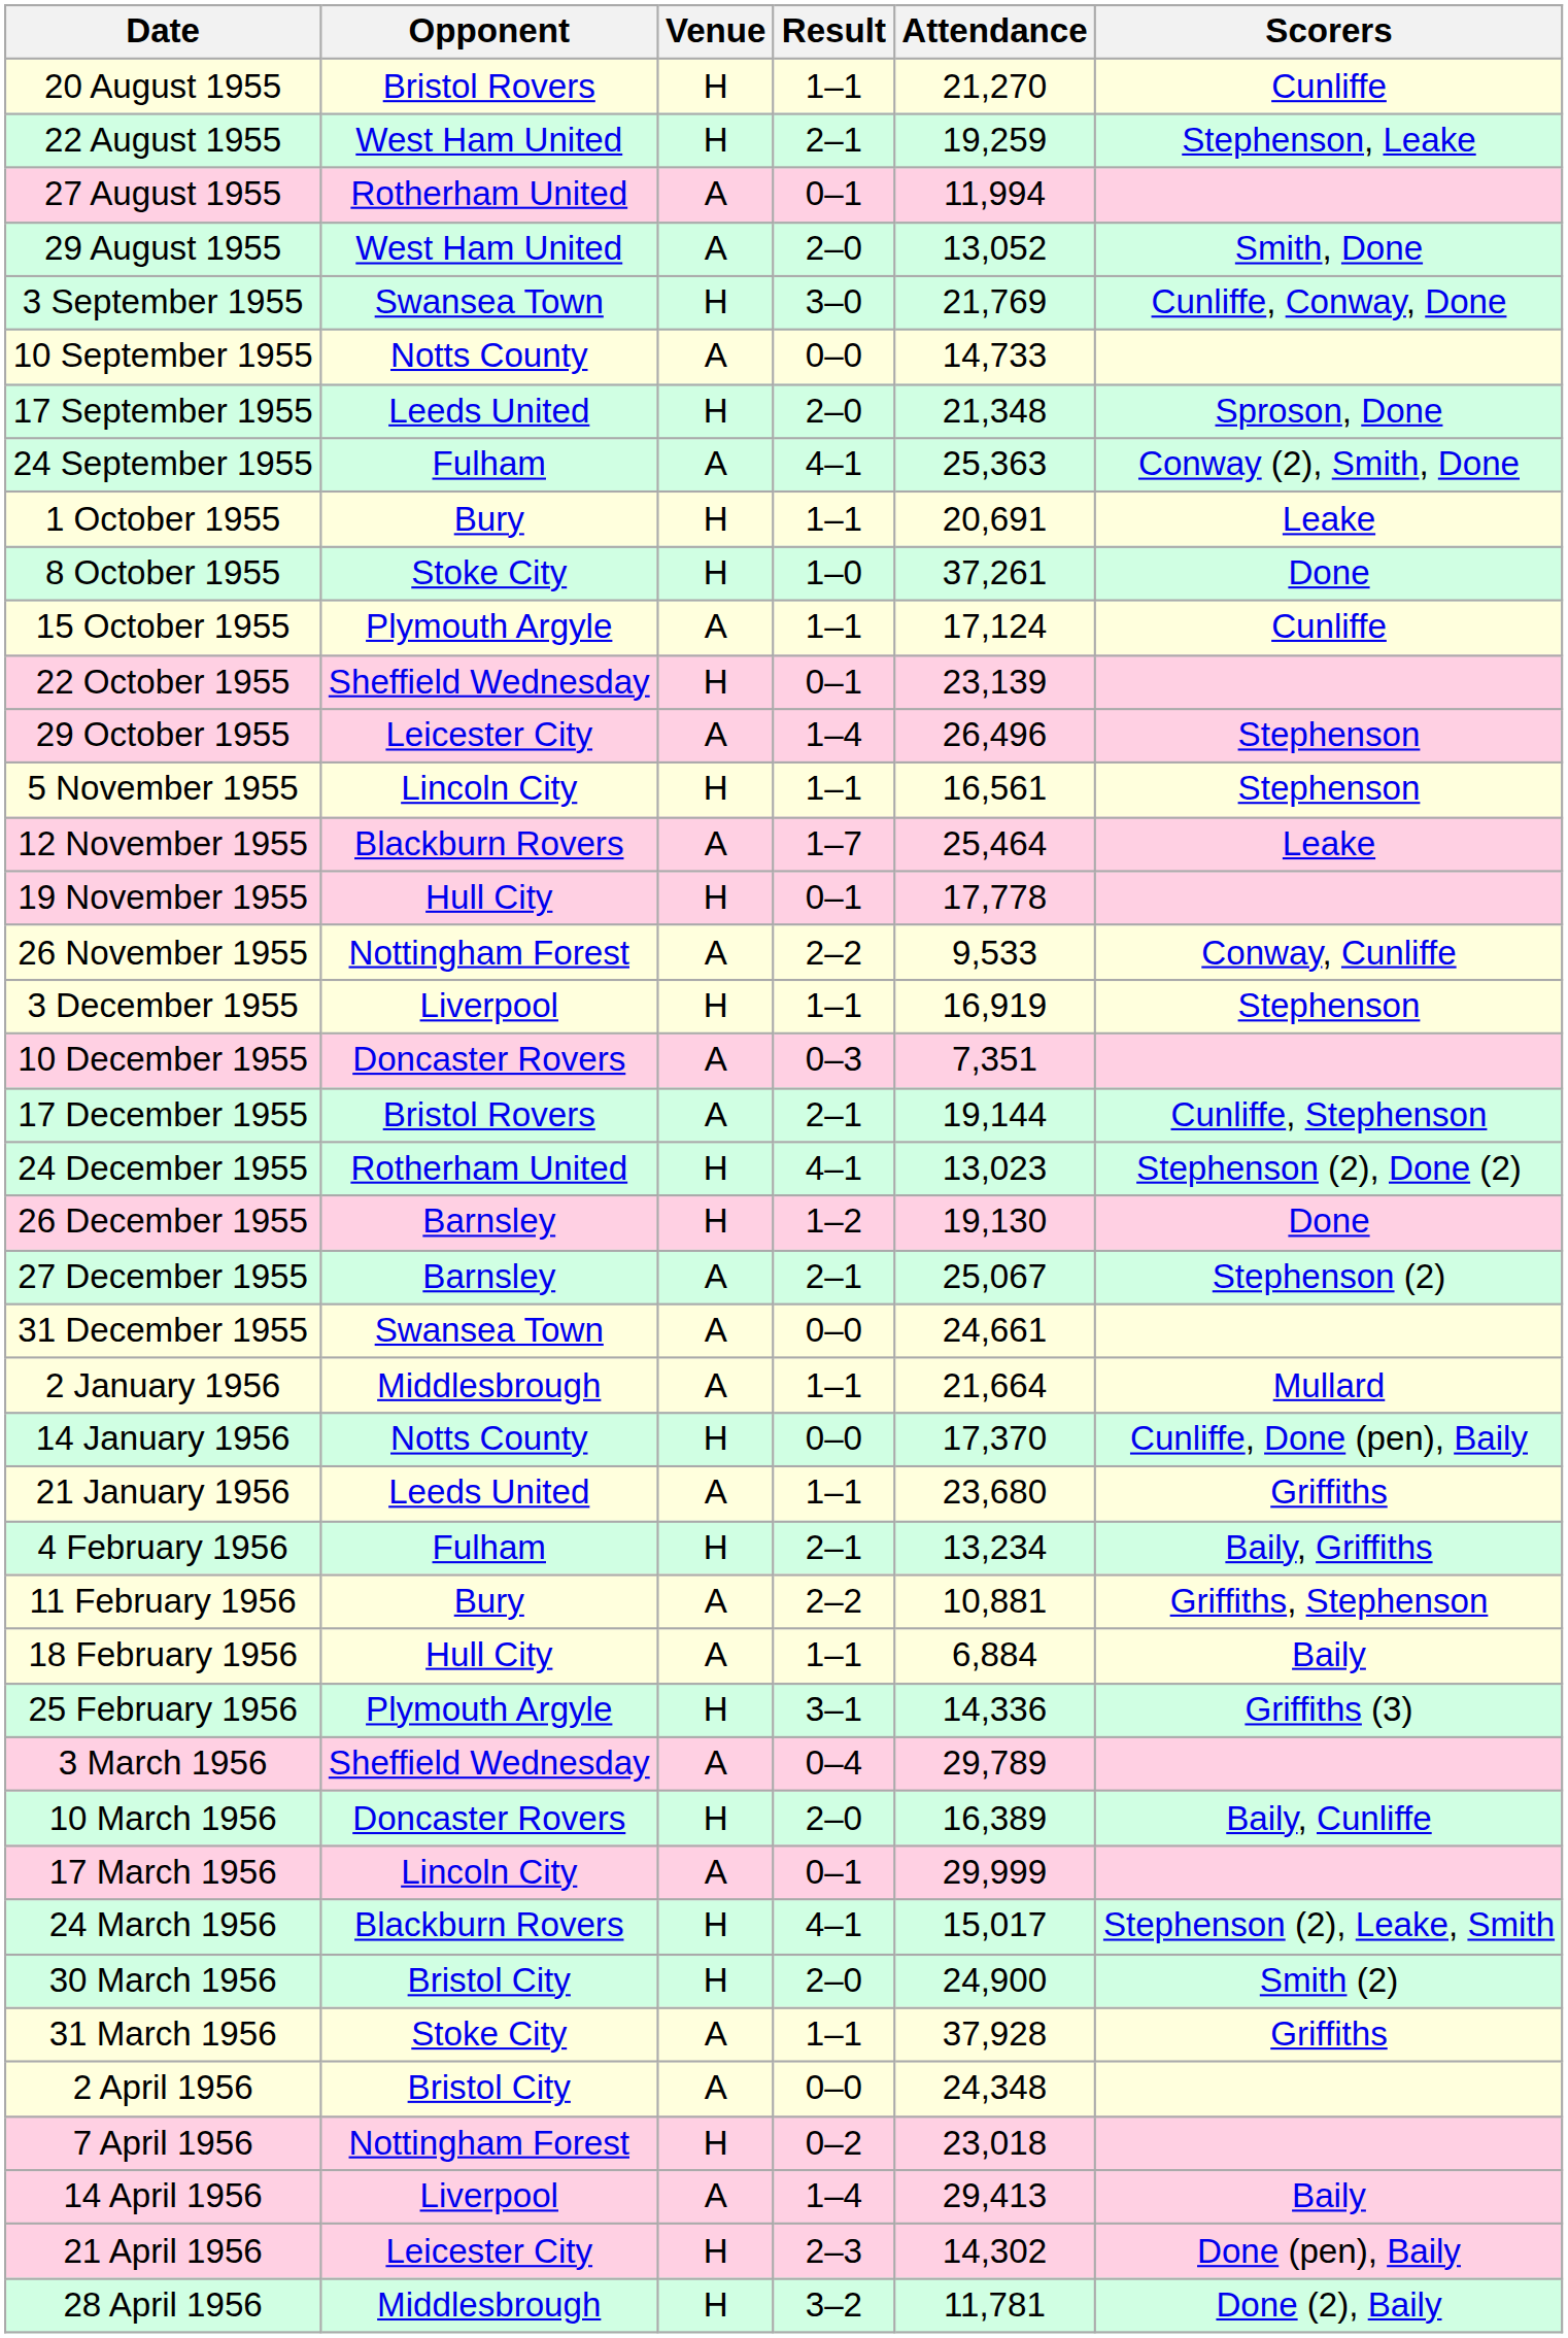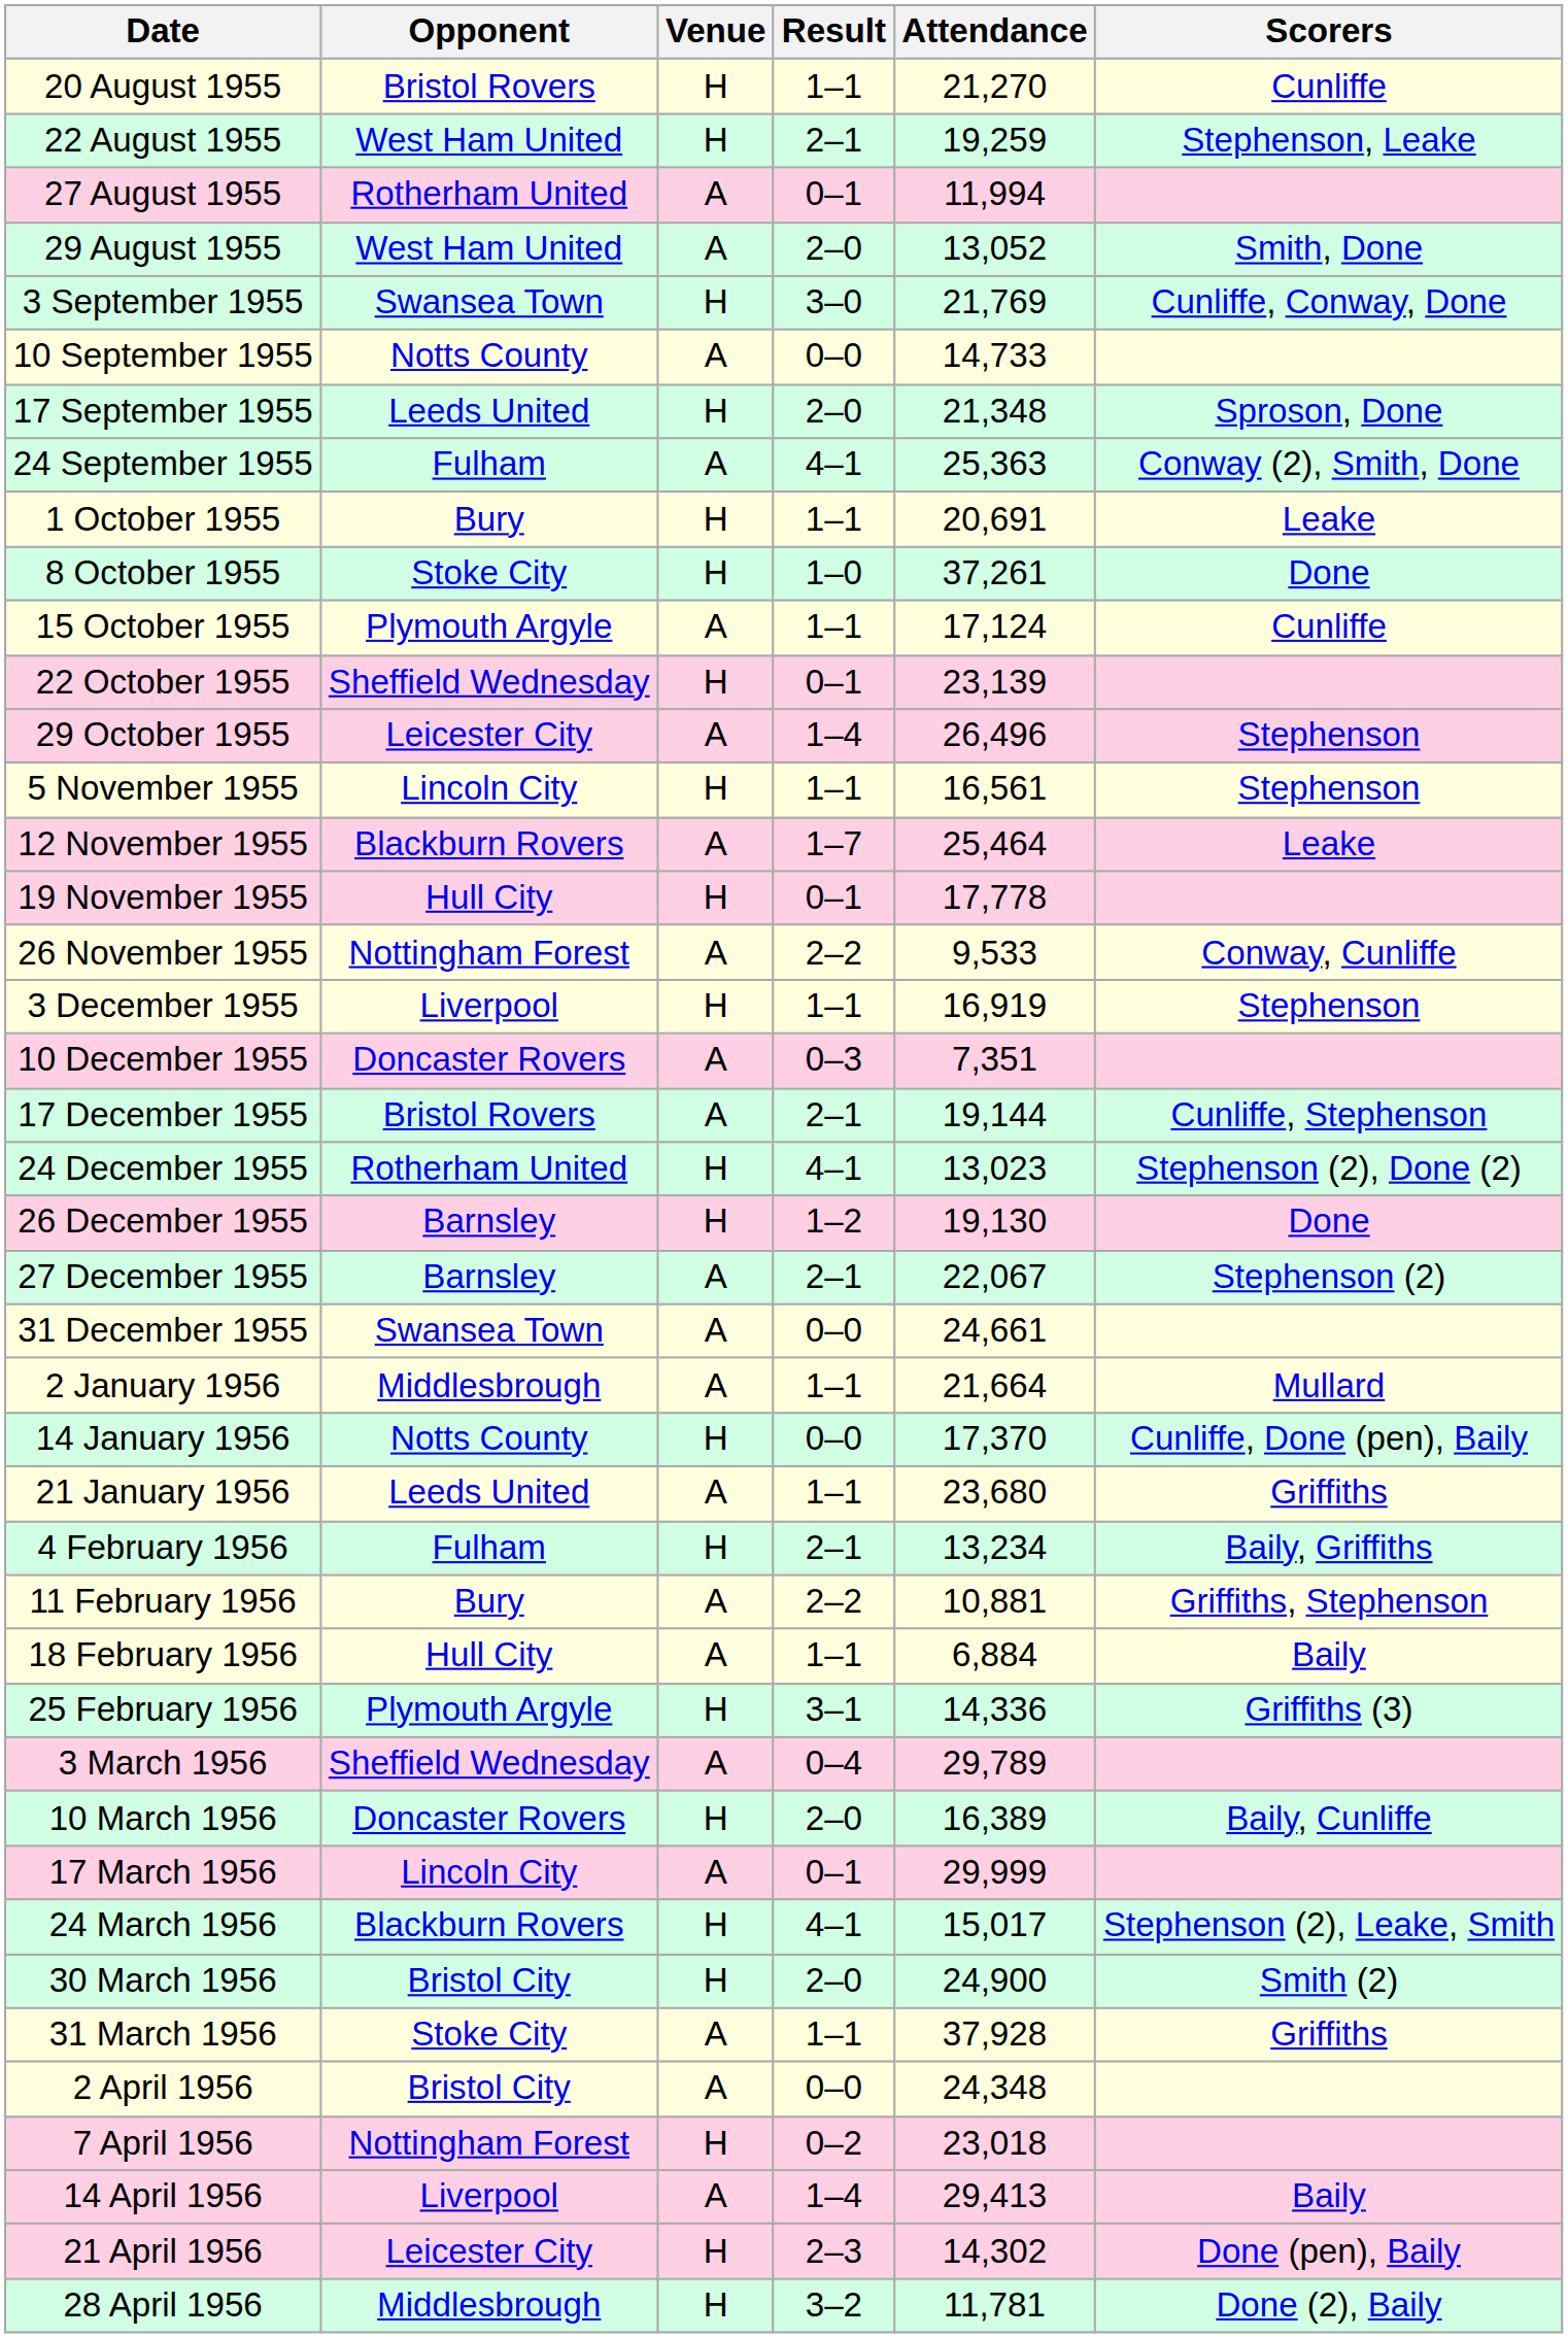 <table class="wikitable sortable" style="font-size:100%; text-align:center">
 <tr>
 <th>Date</th>
 <th>Opponent</th>
 <th>Venue</th>
 <th>Result</th>
 <th>Attendance</th>
 <th>Scorers</th>
 </tr>
 <tr style="background-color: #ffffdd;">
 <td>20 August 1955</td>
 <td><a href='#'>Bristol Rovers</a></td>
 <td>H</td>
 <td>1–1</td>
 <td>21,270</td>
 <td><a href='#'>Cunliffe</a></td>
 </tr>
 <tr style="background-color: #d0ffe3;">
 <td>22 August 1955</td>
 <td><a href='#'>West Ham United</a></td>
 <td>H</td>
 <td>2–1</td>
 <td>19,259</td>
 <td><a href='#'>Stephenson</a>, <a href='#'>Leake</a></td>
 </tr>
 <tr style="background-color: #ffd0e3;">
 <td>27 August 1955</td>
 <td><a href='#'>Rotherham United</a></td>
 <td>A</td>
 <td>0–1</td>
 <td>11,994</td>
 <td></td>
 </tr>
 <tr style="background-color: #d0ffe3;">
 <td>29 August 1955</td>
 <td><a href='#'>West Ham United</a></td>
 <td>A</td>
 <td>2–0</td>
 <td>13,052</td>
 <td><a href='#'>Smith</a>, <a href='#'>Done</a></td>
 </tr>
 <tr style="background-color: #d0ffe3;">
 <td>3 September 1955</td>
 <td><a href='#'>Swansea Town</a></td>
 <td>H</td>
 <td>3–0</td>
 <td>21,769</td>
 <td><a href='#'>Cunliffe</a>, <a href='#'>Conway</a>, <a href='#'>Done</a></td>
 </tr>
 <tr style="background-color: #ffffdd;">
 <td>10 September 1955</td>
 <td><a href='#'>Notts County</a></td>
 <td>A</td>
 <td>0–0</td>
 <td>14,733</td>
 <td></td>
 </tr>
 <tr style="background-color: #d0ffe3;">
 <td>17 September 1955</td>
 <td><a href='#'>Leeds United</a></td>
 <td>H</td>
 <td>2–0</td>
 <td>21,348</td>
 <td><a href='#'>Sproson</a>, <a href='#'>Done</a></td>
 </tr>
 <tr style="background-color: #d0ffe3;">
 <td>24 September 1955</td>
 <td><a href='#'>Fulham</a></td>
 <td>A</td>
 <td>4–1</td>
 <td>25,363</td>
 <td><a href='#'>Conway</a> (2), <a href='#'>Smith</a>, <a href='#'>Done</a></td>
 </tr>
 <tr style="background-color: #ffffdd;">
 <td>1 October 1955</td>
 <td><a href='#'>Bury</a></td>
 <td>H</td>
 <td>1–1</td>
 <td>20,691</td>
 <td><a href='#'>Leake</a></td>
 </tr>
 <tr style="background-color: #d0ffe3;">
 <td>8 October 1955</td>
 <td><a href='#'>Stoke City</a></td>
 <td>H</td>
 <td>1–0</td>
 <td>37,261</td>
 <td><a href='#'>Done</a></td>
 </tr>
 <tr style="background-color: #ffffdd;">
 <td>15 October 1955</td>
 <td><a href='#'>Plymouth Argyle</a></td>
 <td>A</td>
 <td>1–1</td>
 <td>17,124</td>
 <td><a href='#'>Cunliffe</a></td>
 </tr>
 <tr style="background-color: #ffd0e3;">
 <td>22 October 1955</td>
 <td><a href='#'>Sheffield Wednesday</a></td>
 <td>H</td>
 <td>0–1</td>
 <td>23,139</td>
 <td></td>
 </tr>
 <tr style="background-color: #ffd0e3;">
 <td>29 October 1955</td>
 <td><a href='#'>Leicester City</a></td>
 <td>A</td>
 <td>1–4</td>
 <td>26,496</td>
 <td><a href='#'>Stephenson</a></td>
 </tr>
 <tr style="background-color: #ffffdd;">
 <td>5 November 1955</td>
 <td><a href='#'>Lincoln City</a></td>
 <td>H</td>
 <td>1–1</td>
 <td>16,561</td>
 <td><a href='#'>Stephenson</a></td>
 </tr>
 <tr style="background-color: #ffd0e3;">
 <td>12 November 1955</td>
 <td><a href='#'>Blackburn Rovers</a></td>
 <td>A</td>
 <td>1–7</td>
 <td>25,464</td>
 <td><a href='#'>Leake</a></td>
 </tr>
 <tr style="background-color: #ffd0e3;">
 <td>19 November 1955</td>
 <td><a href='#'>Hull City</a></td>
 <td>H</td>
 <td>0–1</td>
 <td>17,778</td>
 <td></td>
 </tr>
 <tr style="background-color: #ffffdd;">
 <td>26 November 1955</td>
 <td><a href='#'>Nottingham Forest</a></td>
 <td>A</td>
 <td>2–2</td>
 <td>9,533</td>
 <td><a href='#'>Conway</a>, <a href='#'>Cunliffe</a></td>
 </tr>
 <tr style="background-color: #ffffdd;">
 <td>3 December 1955</td>
 <td><a href='#'>Liverpool</a></td>
 <td>H</td>
 <td>1–1</td>
 <td>16,919</td>
 <td><a href='#'>Stephenson</a></td>
 </tr>
 <tr style="background-color: #ffd0e3;">
 <td>10 December 1955</td>
 <td><a href='#'>Doncaster Rovers</a></td>
 <td>A</td>
 <td>0–3</td>
 <td>7,351</td>
 <td></td>
 </tr>
 <tr style="background-color: #d0ffe3;">
 <td>17 December 1955</td>
 <td><a href='#'>Bristol Rovers</a></td>
 <td>A</td>
 <td>2–1</td>
 <td>19,144</td>
 <td><a href='#'>Cunliffe</a>, <a href='#'>Stephenson</a></td>
 </tr>
 <tr style="background-color: #d0ffe3;">
 <td>24 December 1955</td>
 <td><a href='#'>Rotherham United</a></td>
 <td>H</td>
 <td>4–1</td>
 <td>13,023</td>
 <td><a href='#'>Stephenson</a> (2), <a href='#'>Done</a> (2)</td>
 </tr>
 <tr style="background-color: #ffd0e3;">
 <td>26 December 1955</td>
 <td><a href='#'>Barnsley</a></td>
 <td>H</td>
 <td>1–2</td>
 <td>19,130</td>
 <td><a href='#'>Done</a></td>
 </tr>
 <tr style="background-color: #d0ffe3;">
 <td>27 December 1955</td>
 <td><a href='#'>Barnsley</a></td>
 <td>A</td>
 <td>2–1</td>
-<td>25,067</td>
+<td>22,067</td>
 <td><a href='#'>Stephenson</a> (2)</td>
 </tr>
 <tr style="background-color: #ffffdd;">
 <td>31 December 1955</td>
 <td><a href='#'>Swansea Town</a></td>
 <td>A</td>
 <td>0–0</td>
 <td>24,661</td>
 <td></td>
 </tr>
 <tr style="background-color: #ffffdd;">
 <td>2 January 1956</td>
 <td><a href='#'>Middlesbrough</a></td>
 <td>A</td>
 <td>1–1</td>
 <td>21,664</td>
 <td><a href='#'>Mullard</a></td>
 </tr>
 <tr style="background-color: #d0ffe3;">
 <td>14 January 1956</td>
 <td><a href='#'>Notts County</a></td>
 <td>H</td>
 <td>0–0</td>
 <td>17,370</td>
 <td><a href='#'>Cunliffe</a>, <a href='#'>Done</a> (pen), <a href='#'>Baily</a></td>
 </tr>
 <tr style="background-color: #ffffdd;">
 <td>21 January 1956</td>
 <td><a href='#'>Leeds United</a></td>
 <td>A</td>
 <td>1–1</td>
 <td>23,680</td>
 <td><a href='#'>Griffiths</a></td>
 </tr>
 <tr style="background-color: #d0ffe3;">
 <td>4 February 1956</td>
 <td><a href='#'>Fulham</a></td>
 <td>H</td>
 <td>2–1</td>
 <td>13,234</td>
 <td><a href='#'>Baily</a>, <a href='#'>Griffiths</a></td>
 </tr>
 <tr style="background-color: #ffffdd;">
 <td>11 February 1956</td>
 <td><a href='#'>Bury</a></td>
 <td>A</td>
 <td>2–2</td>
 <td>10,881</td>
 <td><a href='#'>Griffiths</a>, <a href='#'>Stephenson</a></td>
 </tr>
 <tr style="background-color: #ffffdd;">
 <td>18 February 1956</td>
 <td><a href='#'>Hull City</a></td>
 <td>A</td>
 <td>1–1</td>
 <td>6,884</td>
 <td><a href='#'>Baily</a></td>
 </tr>
 <tr style="background-color: #d0ffe3;">
 <td>25 February 1956</td>
 <td><a href='#'>Plymouth Argyle</a></td>
 <td>H</td>
 <td>3–1</td>
 <td>14,336</td>
 <td><a href='#'>Griffiths</a> (3)</td>
 </tr>
 <tr style="background-color: #ffd0e3;">
 <td>3 March 1956</td>
 <td><a href='#'>Sheffield Wednesday</a></td>
 <td>A</td>
 <td>0–4</td>
 <td>29,789</td>
 <td></td>
 </tr>
 <tr style="background-color: #d0ffe3;">
 <td>10 March 1956</td>
 <td><a href='#'>Doncaster Rovers</a></td>
 <td>H</td>
 <td>2–0</td>
 <td>16,389</td>
 <td><a href='#'>Baily</a>, <a href='#'>Cunliffe</a></td>
 </tr>
 <tr style="background-color: #ffd0e3;">
 <td>17 March 1956</td>
 <td><a href='#'>Lincoln City</a></td>
 <td>A</td>
 <td>0–1</td>
 <td>29,999</td>
 <td></td>
 </tr>
 <tr style="background-color: #d0ffe3;">
 <td>24 March 1956</td>
 <td><a href='#'>Blackburn Rovers</a></td>
 <td>H</td>
 <td>4–1</td>
 <td>15,017</td>
 <td><a href='#'>Stephenson</a> (2), <a href='#'>Leake</a>, <a href='#'>Smith</a></td>
 </tr>
 <tr style="background-color: #d0ffe3;">
 <td>30 March 1956</td>
 <td><a href='#'>Bristol City</a></td>
 <td>H</td>
 <td>2–0</td>
 <td>24,900</td>
 <td><a href='#'>Smith</a> (2)</td>
 </tr>
 <tr style="background-color: #ffffdd;">
 <td>31 March 1956</td>
 <td><a href='#'>Stoke City</a></td>
 <td>A</td>
 <td>1–1</td>
 <td>37,928</td>
 <td><a href='#'>Griffiths</a></td>
 </tr>
 <tr style="background-color: #ffffdd;">
 <td>2 April 1956</td>
 <td><a href='#'>Bristol City</a></td>
 <td>A</td>
 <td>0–0</td>
 <td>24,348</td>
 <td></td>
 </tr>
 <tr style="background-color: #ffd0e3;">
 <td>7 April 1956</td>
 <td><a href='#'>Nottingham Forest</a></td>
 <td>H</td>
 <td>0–2</td>
 <td>23,018</td>
 <td></td>
 </tr>
 <tr style="background-color: #ffd0e3;">
 <td>14 April 1956</td>
 <td><a href='#'>Liverpool</a></td>
 <td>A</td>
 <td>1–4</td>
 <td>29,413</td>
 <td><a href='#'>Baily</a></td>
 </tr>
 <tr style="background-color: #ffd0e3;">
 <td>21 April 1956</td>
 <td><a href='#'>Leicester City</a></td>
 <td>H</td>
 <td>2–3</td>
 <td>14,302</td>
 <td><a href='#'>Done</a> (pen), <a href='#'>Baily</a></td>
 </tr>
 <tr style="background-color: #d0ffe3;">
 <td>28 April 1956</td>
 <td><a href='#'>Middlesbrough</a></td>
 <td>H</td>
 <td>3–2</td>
 <td>11,781</td>
 <td><a href='#'>Done</a> (2), <a href='#'>Baily</a></td>
 </tr>
 </table>
